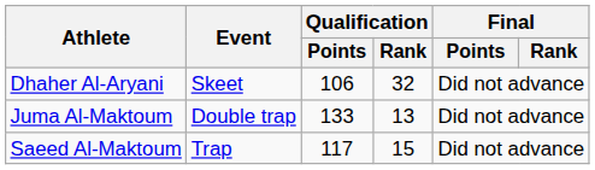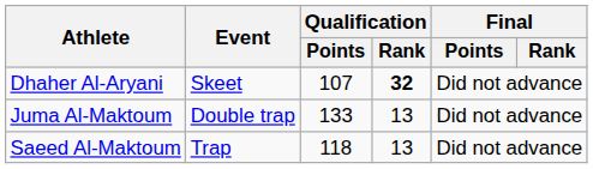 <table class="wikitable" style="font-size:90%">
 <tr>
 <th rowspan="2">Athlete</th>
 <th rowspan="2">Event</th>
 <th colspan=2>Qualification</th>
 <th colspan=2>Final</th>
 </tr>
 <tr style="font-size:95%">
 <th scope="col">Points</th>
 <th scope="col">Rank</th>
 <th scope="col">Points</th>
 <th scope="col">Rank</th>
 </tr>
 <tr align=center>
 <td align=left><a href='#'>Dhaher Al-Aryani</a></td>
 <td align=left><a href='#'>Skeet</a></td>
-<td>106</td>
-<td>32</td>
+<td>107</td>
+<td><strong>32</strong></td>
 <td colspan=2>Did not advance</td>
 </tr>
 <tr align=center>
 <td align=left><a href='#'>Juma Al-Maktoum</a></td>
 <td align=left><a href='#'>Double trap</a></td>
 <td>133</td>
 <td>13</td>
 <td colspan=2>Did not advance</td>
 </tr>
 <tr align=center>
 <td align=left><a href='#'>Saeed Al-Maktoum</a></td>
 <td align=left><a href='#'>Trap</a></td>
-<td>117</td>
-<td>15</td>
+<td>118</td>
+<td>13</td>
 <td colspan=2>Did not advance</td>
 </tr>
 </table>
